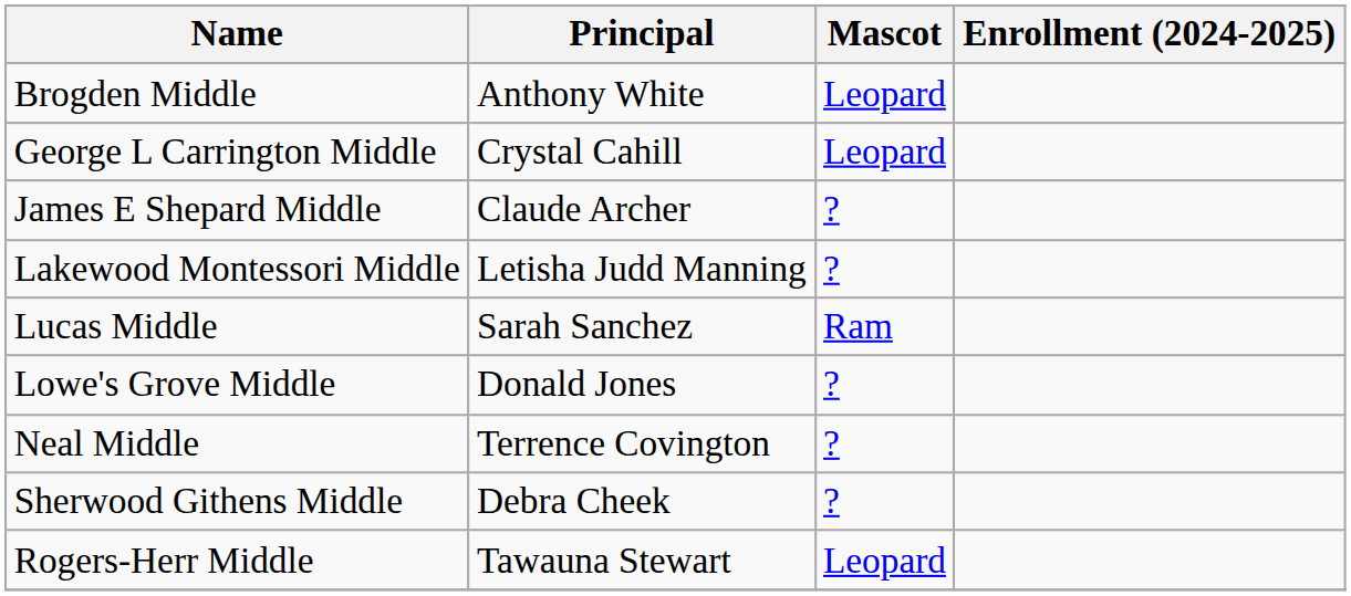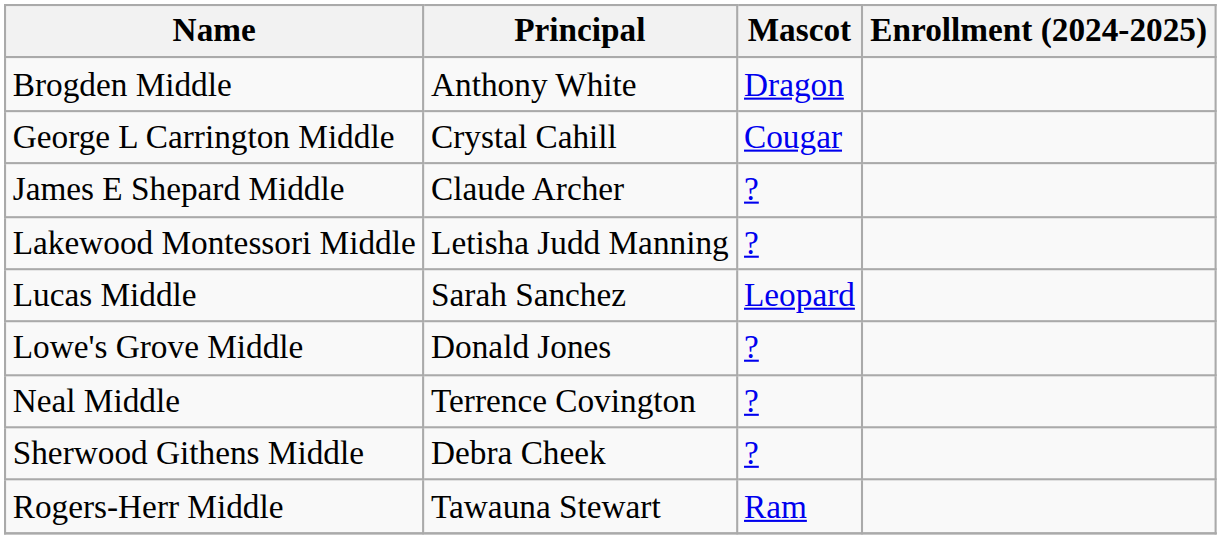 <table class="wikitable sortable">
 <tr>
 <th>Name</th>
 <th>Principal</th>
 <th>Mascot</th>
 <th>Enrollment (2024-2025)</th>
 </tr>
 <tr>
 <td>Brogden Middle</td>
 <td>Anthony White</td>
-<td><a href='#'>Leopard</a></td>
+<td><a href='#'>Dragon</a></td>
 <td></td>
 </tr>
 <tr>
 <td>George L Carrington Middle</td>
 <td>Crystal Cahill</td>
-<td><a href='#'>Leopard</a></td>
+<td><a href='#'>Cougar</a></td>
 <td></td>
 </tr>
 <tr>
 <td>James E Shepard Middle</td>
 <td>Claude Archer</td>
 <td><a href='#'>?</a></td>
 <td></td>
 </tr>
 <tr>
 <td>Lakewood Montessori Middle</td>
 <td>Letisha Judd Manning</td>
 <td><a href='#'>?</a></td>
 <td></td>
 </tr>
 <tr>
 <td>Lucas Middle</td>
 <td>Sarah Sanchez</td>
-<td><a href='#'>Ram</a></td>
+<td><a href='#'>Leopard</a></td>
 <td></td>
 </tr>
 <tr>
 <td>Lowe's Grove Middle</td>
 <td>Donald Jones</td>
 <td><a href='#'>?</a></td>
 <td></td>
 </tr>
 <tr>
 <td>Neal Middle</td>
 <td>Terrence Covington</td>
 <td><a href='#'>?</a></td>
 <td></td>
 </tr>
 <tr>
 <td>Sherwood Githens Middle</td>
 <td>Debra Cheek</td>
 <td><a href='#'>?</a></td>
 <td></td>
 </tr>
 <tr>
 <td>Rogers-Herr Middle</td>
 <td>Tawauna Stewart</td>
-<td><a href='#'>Leopard</a></td>
+<td><a href='#'>Ram</a></td>
 <td></td>
 </tr>
 <tr>
 </tr>
 </table>
